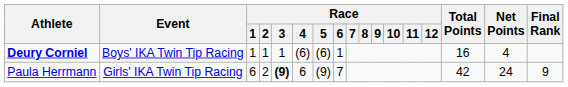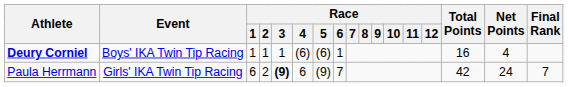 <table class=wikitable style="font-size:90%">
 <tr>
 <th rowspan="2">Athlete</th>
 <th rowspan="2">Event</th>
 <th colspan="12">Race</th>
 <th rowspan="2">Total<br>Points</th>
 <th rowspan="2">Net<br>Points</th>
 <th rowspan="2">Final<br>Rank</th>
 </tr>
 <tr>
 <th>1</th>
 <th>2</th>
 <th>3</th>
 <th>4</th>
 <th>5</th>
 <th>6</th>
 <th>7</th>
 <th>8</th>
 <th>9</th>
 <th>10</th>
 <th>11</th>
 <th>12</th>
 </tr>
 <tr>
 <td align=left><strong><a href='#'>Deury Corniel</a></strong></td>
 <td align=center><a href='#'>Boys' IKA Twin Tip Racing</a></td>
 <td align=center>1</td>
 <td align=center>1</td>
 <td align=center>1</td>
 <td align=center>(6)</td>
 <td align=center>(6)</td>
 <td align=center>1</td>
 <td align=center colspan=6></td>
 <td align=center>16</td>
 <td align=center>4</td>
 <td align=center></td>
 </tr>
 <tr>
 <td align=left><a href='#'>Paula Herrmann</a></td>
 <td align=center><a href='#'>Girls' IKA Twin Tip Racing</a></td>
 <td align=center>6</td>
 <td align=center>2</td>
 <td align=center><strong>(9)</strong></td>
 <td align=center>6</td>
 <td align=center>(9)</td>
 <td align=center>7</td>
 <td align=center colspan=6></td>
 <td align=center>42</td>
 <td align=center>24</td>
-<td align=center>9</td>
+<td align=center>7</td>
 </tr>
 </table>
